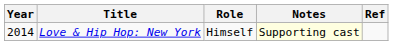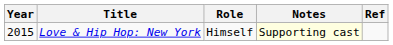 <table class="wikitable sortable">
 <tr>
 <th>Year</th>
 <th>Title</th>
 <th>Role</th>
 <th>Notes</th>
 <th class="unsortable">Ref</th>
 </tr>
 <tr>
-<td>2014</td>
+<td>2015</td>
 <td><em><a href='#'>Love & Hip Hop: New York</a></em></td>
 <td>Himself</td>
 <td style="background: lightyellow;">Supporting cast</td>
 <td></td>
 </tr>
 </table>
